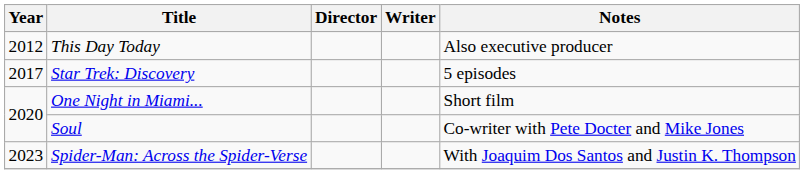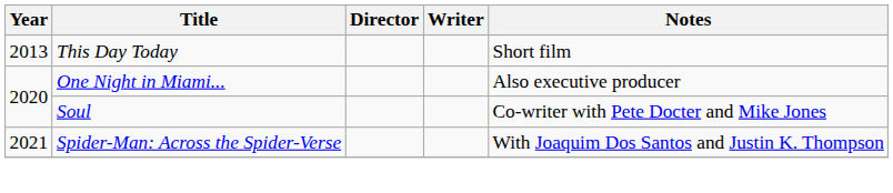 <table class="wikitable">
 <tr>
 <th>Year</th>
 <th>Title</th>
 <th>Director</th>
 <th Screenwriter>Writer</th>
 <th>Notes</th>
 </tr>
 <tr>
-<td>2012</td>
+<td>2013</td>
 <td><em>This Day Today</em></td>
 <td></td>
 <td></td>
-<td>Also executive producer</td>
-</tr>
-<tr>
-<td>2017</td>
-<td><em><a href='#'>Star Trek: Discovery</a></em></td>
-<td></td>
-<td></td>
-<td>5 episodes</td>
+<td>Short film</td>
 </tr>
 <tr>
 <td rowspan=2>2020</td>
 <td><em><a href='#'>One Night in Miami...</a></em></td>
 <td></td>
 <td></td>
-<td>Short film</td>
+<td>Also executive producer</td>
 </tr>
 <tr>
 <td><em><a href='#'>Soul</a></em></td>
 <td></td>
 <td></td>
 <td>Co-writer with <a href='#'>Pete Docter</a> and <a href='#'>Mike Jones</a></td>
 </tr>
 <tr>
-<td>2023</td>
+<td>2021</td>
 <td><em><a href='#'>Spider-Man: Across the Spider-Verse</a></em></td>
 <td></td>
 <td></td>
 <td>With <a href='#'>Joaquim Dos Santos</a> and <a href='#'>Justin K. Thompson</a></td>
 </tr>
 <tr>
 </tr>
 </table>
